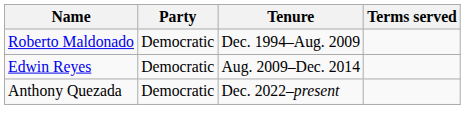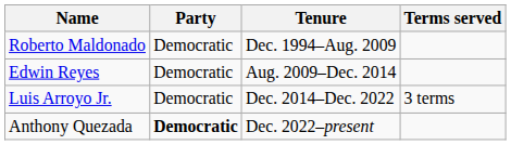 <table class="wikitable mw-collapsible mw-collapsed">
 <tr>
 <th scope="col">Name</th>
 <th scope="col">Party</th>
 <th scope="col">Tenure</th>
 <th scope="col">Terms served</th>
 </tr>
 <tr>
 <td><a href='#'>Roberto Maldonado</a></td>
 <td>Democratic</td>
 <td>Dec. 1994–Aug. 2009</td>
 <td></td>
 </tr>
 <tr>
 <td><a href='#'>Edwin Reyes</a></td>
 <td>Democratic</td>
 <td>Aug. 2009–Dec. 2014</td>
 <td></td>
 </tr>
 <tr>
+<td><a href='#'>Luis Arroyo Jr.</a></td>
+<td>Democratic</td>
+<td>Dec. 2014–Dec. 2022</td>
+<td>3 terms</td>
+</tr>
+<tr>
 <td>Anthony Quezada</td>
-<td>Democratic</td>
+<td><strong>Democratic</strong></td>
 <td>Dec. 2022–<em>present</em></td>
 <td></td>
 </tr>
 </table>
